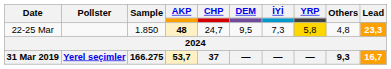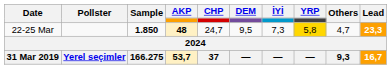 <table class="wikitable mw-collapsible" style="text-align:center; font-size:85%; line-height:14px;">
 <tr>
 <th rowspan="2">Date</th>
 <th rowspan="2">Pollster</th>
 <th rowspan="2">Sample</th>
 <th style="width:3em;"><a href='#'>AKP</a></th>
 <th style="width:3em;"><a href='#'>CHP</a></th>
 <th style="width:3em;"><a href='#'>DEM</a></th>
 <th style="width:3em;"><a href='#'>İYİ</a></th>
 <th style="width:3em;"><a href='#'>YRP</a></th>
 <th rowspan="2">Others</th>
 <th rowspan="2">Lead</th>
 </tr>
 <tr>
 <th style="background:#fda000;"></th>
 <th style="background:#d40000;"></th>
 <th style="background:#734B9C;"></th>
 <th style="background:#0099cc;"></th>
 <th style="background:#414042;"></th>
 </tr>
 <tr>
 <td>22-25 Mar</td>
 <td></td>
-<td>1.850</td>
+<td><strong>1.850</strong></td>
 <td style="background:#FFF1C4"><strong>48</strong></td>
 <td>24,7</td>
 <td>9,5</td>
 <td>7,3</td>
 <td style="background: gold;">5,8</td>
-<td>4,8</td>
+<td>4,7</td>
 <th style="background:#fda000; color:white;">23,3</th>
 </tr>
 <tr>
 <th colspan="10">2024</th>
 </tr>
 <tr>
 <th>31 Mar 2019</th>
 <th><a href='#'>Yerel seçimler</a></th>
 <th>166.275</th>
 <th style="background:#FFF1C4">53,7</th>
 <th>37</th>
 <th>—</th>
 <th>—</th>
 <th>—</th>
 <th>9,3</th>
 <th style="background:#fda000; color:white;">16,7</th>
 </tr>
 </table>
